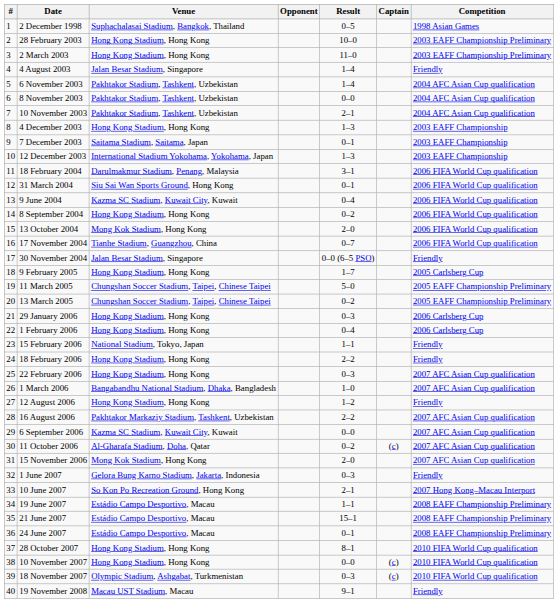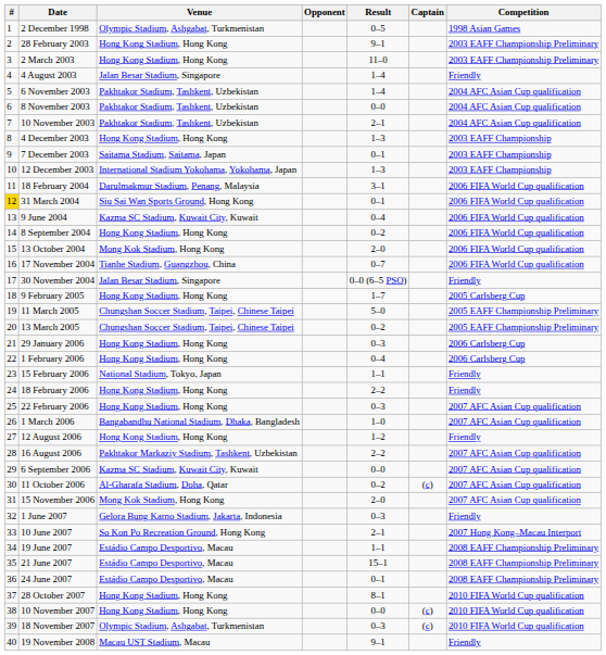 <table class="wikitable" style="font-size:90%; text-align: left;">
 <tr bgcolor="#CCCCCC" align="center">
 <th>#</th>
 <th>Date</th>
 <th>Venue</th>
 <th>Opponent</th>
 <th>Result</th>
 <th>Captain</th>
 <th>Competition</th>
 </tr>
 <tr>
 <td>1</td>
 <td>2 December 1998</td>
-<td><a href='#'>Suphachalasai Stadium</a>, <a href='#'>Bangkok</a>, Thailand</td>
+<td><a href='#'>Olympic Stadium</a>, <a href='#'>Ashgabat</a>, Turkmenistan</td>
 <td></td>
 <td align=center>0–5</td>
 <td align=center></td>
 <td><a href='#'>1998 Asian Games</a></td>
 </tr>
 <tr>
 <td>2</td>
 <td>28 February 2003</td>
 <td><a href='#'>Hong Kong Stadium</a>, Hong Kong</td>
 <td></td>
-<td align=center>10–0</td>
+<td align=center>9–1</td>
 <td align=center></td>
 <td><a href='#'>2003 EAFF Championship Preliminary</a></td>
 </tr>
 <tr>
 <td>3</td>
 <td>2 March 2003</td>
 <td><a href='#'>Hong Kong Stadium</a>, Hong Kong</td>
 <td></td>
 <td align=center>11–0</td>
 <td align=center></td>
 <td><a href='#'>2003 EAFF Championship Preliminary</a></td>
 </tr>
 <tr>
 <td>4</td>
 <td>4 August 2003</td>
 <td><a href='#'>Jalan Besar Stadium</a>, Singapore</td>
 <td></td>
 <td align=center>1–4</td>
 <td align=center></td>
 <td><a href='#'>Friendly</a></td>
 </tr>
 <tr>
 <td>5</td>
 <td>6 November 2003</td>
 <td><a href='#'>Pakhtakor Stadium</a>, <a href='#'>Tashkent</a>, Uzbekistan</td>
 <td></td>
 <td align=center>1–4</td>
 <td align=center></td>
 <td><a href='#'>2004 AFC Asian Cup qualification</a></td>
 </tr>
 <tr>
 <td>6</td>
 <td>8 November 2003</td>
 <td><a href='#'>Pakhtakor Stadium</a>, <a href='#'>Tashkent</a>, Uzbekistan</td>
 <td></td>
 <td align=center>0–0</td>
 <td align=center></td>
 <td><a href='#'>2004 AFC Asian Cup qualification</a></td>
 </tr>
 <tr>
 <td>7</td>
 <td>10 November 2003</td>
 <td><a href='#'>Pakhtakor Stadium</a>, <a href='#'>Tashkent</a>, Uzbekistan</td>
 <td></td>
 <td align=center>2–1</td>
 <td align=center></td>
 <td><a href='#'>2004 AFC Asian Cup qualification</a></td>
 </tr>
 <tr>
 <td>8</td>
 <td>4 December 2003</td>
 <td><a href='#'>Hong Kong Stadium</a>, Hong Kong</td>
 <td></td>
 <td align=center>1–3</td>
 <td align=center></td>
 <td><a href='#'>2003 EAFF Championship</a></td>
 </tr>
 <tr>
 <td>9</td>
 <td>7 December 2003</td>
 <td><a href='#'>Saitama Stadium</a>, <a href='#'>Saitama</a>, Japan</td>
 <td></td>
 <td align=center>0–1</td>
 <td align=center></td>
 <td><a href='#'>2003 EAFF Championship</a></td>
 </tr>
 <tr>
 <td>10</td>
 <td>12 December 2003</td>
 <td><a href='#'>International Stadium Yokohama</a>, <a href='#'>Yokohama</a>, Japan</td>
 <td></td>
 <td align=center>1–3</td>
 <td align=center></td>
 <td><a href='#'>2003 EAFF Championship</a></td>
 </tr>
 <tr>
 <td>11</td>
 <td>18 February 2004</td>
 <td><a href='#'>Darulmakmur Stadium</a>, <a href='#'>Penang</a>, Malaysia</td>
 <td></td>
 <td align=center>3–1</td>
 <td align=center></td>
 <td><a href='#'>2006 FIFA World Cup qualification</a></td>
 </tr>
 <tr>
-<td>12</td>
+<td style="background: gold;">12</td>
 <td>31 March 2004</td>
 <td><a href='#'>Siu Sai Wan Sports Ground</a>, Hong Kong</td>
 <td></td>
 <td align=center>0–1</td>
 <td align=center></td>
 <td><a href='#'>2006 FIFA World Cup qualification</a></td>
 </tr>
 <tr>
 <td>13</td>
 <td>9 June 2004</td>
 <td><a href='#'>Kazma SC Stadium</a>, <a href='#'>Kuwait City</a>, Kuwait</td>
 <td></td>
 <td align=center>0–4</td>
 <td align=center></td>
 <td><a href='#'>2006 FIFA World Cup qualification</a></td>
 </tr>
 <tr>
 <td>14</td>
 <td>8 September 2004</td>
 <td><a href='#'>Hong Kong Stadium</a>, Hong Kong</td>
 <td></td>
 <td align=center>0–2</td>
 <td align=center></td>
 <td><a href='#'>2006 FIFA World Cup qualification</a></td>
 </tr>
 <tr>
 <td>15</td>
 <td>13 October 2004</td>
 <td><a href='#'>Mong Kok Stadium</a>, Hong Kong</td>
 <td></td>
 <td align=center>2–0</td>
 <td align=center></td>
 <td><a href='#'>2006 FIFA World Cup qualification</a></td>
 </tr>
 <tr>
 <td>16</td>
 <td>17 November 2004</td>
 <td><a href='#'>Tianhe Stadium</a>, <a href='#'>Guangzhou</a>, China</td>
 <td></td>
 <td align=center>0–7</td>
 <td align=center></td>
 <td><a href='#'>2006 FIFA World Cup qualification</a></td>
 </tr>
 <tr>
 <td>17</td>
 <td>30 November 2004</td>
 <td><a href='#'>Jalan Besar Stadium</a>, Singapore</td>
 <td></td>
 <td align=center>0–0 (6–5 <a href='#'>PSO</a>)</td>
 <td align=center></td>
 <td><a href='#'>Friendly</a></td>
 </tr>
 <tr>
 <td>18</td>
 <td>9 February 2005</td>
 <td><a href='#'>Hong Kong Stadium</a>, Hong Kong</td>
 <td></td>
 <td align=center>1–7</td>
 <td align=center></td>
 <td><a href='#'>2005 Carlsberg Cup</a></td>
 </tr>
 <tr>
 <td>19</td>
 <td>11 March 2005</td>
 <td><a href='#'>Chungshan Soccer Stadium</a>, <a href='#'>Taipei</a>, <a href='#'>Chinese Taipei</a></td>
 <td></td>
 <td align=center>5–0</td>
 <td align=center></td>
 <td><a href='#'>2005 EAFF Championship Preliminary</a></td>
 </tr>
 <tr>
 <td>20</td>
 <td>13 March 2005</td>
 <td><a href='#'>Chungshan Soccer Stadium</a>, <a href='#'>Taipei</a>, <a href='#'>Chinese Taipei</a></td>
 <td></td>
 <td align=center>0–2</td>
 <td align=center></td>
 <td><a href='#'>2005 EAFF Championship Preliminary</a></td>
 </tr>
 <tr>
 <td>21</td>
 <td>29 January 2006</td>
 <td><a href='#'>Hong Kong Stadium</a>, Hong Kong</td>
 <td></td>
 <td align=center>0–3</td>
 <td align=center></td>
 <td><a href='#'>2006 Carlsberg Cup</a></td>
 </tr>
 <tr>
 <td>22</td>
 <td>1 February 2006</td>
 <td><a href='#'>Hong Kong Stadium</a>, Hong Kong</td>
 <td></td>
 <td align=center>0–4</td>
 <td align=center></td>
 <td><a href='#'>2006 Carlsberg Cup</a></td>
 </tr>
 <tr>
 <td>23</td>
 <td>15 February 2006</td>
 <td><a href='#'>National Stadium</a>, Tokyo, Japan</td>
 <td></td>
 <td align=center>1–1</td>
 <td align=center></td>
 <td><a href='#'>Friendly</a></td>
 </tr>
 <tr>
 <td>24</td>
 <td>18 February 2006</td>
 <td><a href='#'>Hong Kong Stadium</a>, Hong Kong</td>
 <td></td>
 <td align=center>2–2</td>
 <td align=center></td>
 <td><a href='#'>Friendly</a></td>
 </tr>
 <tr>
 <td>25</td>
 <td>22 February 2006</td>
 <td><a href='#'>Hong Kong Stadium</a>, Hong Kong</td>
 <td></td>
 <td align=center>0–3</td>
 <td align=center></td>
 <td><a href='#'>2007 AFC Asian Cup qualification</a></td>
 </tr>
 <tr>
 <td>26</td>
 <td>1 March 2006</td>
 <td><a href='#'>Bangabandhu National Stadium</a>, <a href='#'>Dhaka</a>, Bangladesh</td>
 <td></td>
 <td align=center>1–0</td>
 <td align=center></td>
 <td><a href='#'>2007 AFC Asian Cup qualification</a></td>
 </tr>
 <tr>
 <td>27</td>
 <td>12 August 2006</td>
 <td><a href='#'>Hong Kong Stadium</a>, Hong Kong</td>
 <td></td>
 <td align=center>1–2</td>
 <td align=center></td>
 <td><a href='#'>Friendly</a></td>
 </tr>
 <tr>
 <td>28</td>
 <td>16 August 2006</td>
 <td><a href='#'>Pakhtakor Markaziy Stadium</a>, <a href='#'>Tashkent</a>, Uzbekistan</td>
 <td></td>
 <td align=center>2–2</td>
 <td align=center></td>
 <td><a href='#'>2007 AFC Asian Cup qualification</a></td>
 </tr>
 <tr>
 <td>29</td>
 <td>6 September 2006</td>
 <td><a href='#'>Kazma SC Stadium</a>, <a href='#'>Kuwait City</a>, Kuwait</td>
 <td></td>
 <td align=center>0–0</td>
 <td align=center></td>
 <td><a href='#'>2007 AFC Asian Cup qualification</a></td>
 </tr>
 <tr>
 <td>30</td>
 <td>11 October 2006</td>
 <td><a href='#'>Al-Gharafa Stadium</a>, <a href='#'>Doha</a>, Qatar</td>
 <td></td>
 <td align=center>0–2</td>
 <td align=center>(<a href='#'>c</a>)</td>
 <td><a href='#'>2007 AFC Asian Cup qualification</a></td>
 </tr>
 <tr>
 <td>31</td>
 <td>15 November 2006</td>
 <td><a href='#'>Mong Kok Stadium</a>, Hong Kong</td>
 <td></td>
 <td align=center>2–0</td>
 <td align=center></td>
 <td><a href='#'>2007 AFC Asian Cup qualification</a></td>
 </tr>
 <tr>
 <td>32</td>
 <td>1 June 2007</td>
 <td><a href='#'>Gelora Bung Karno Stadium</a>, <a href='#'>Jakarta</a>, Indonesia</td>
 <td></td>
 <td align=center>0–3</td>
 <td align=center></td>
 <td><a href='#'>Friendly</a></td>
 </tr>
 <tr>
 <td>33</td>
 <td>10 June 2007</td>
 <td><a href='#'>So Kon Po Recreation Ground</a>, Hong Kong</td>
 <td></td>
 <td align=center>2–1</td>
 <td align=center></td>
 <td><a href='#'>2007 Hong Kong–Macau Interport</a></td>
 </tr>
 <tr>
 <td>34</td>
 <td>19 June 2007</td>
 <td><a href='#'>Estádio Campo Desportivo</a>, Macau</td>
 <td></td>
 <td align=center>1–1</td>
 <td align=center></td>
 <td><a href='#'>2008 EAFF Championship Preliminary</a></td>
 </tr>
 <tr>
 <td>35</td>
 <td>21 June 2007</td>
 <td><a href='#'>Estádio Campo Desportivo</a>, Macau</td>
 <td></td>
 <td align=center>15–1</td>
 <td align=center></td>
 <td><a href='#'>2008 EAFF Championship Preliminary</a></td>
 </tr>
 <tr>
 <td>36</td>
 <td>24 June 2007</td>
 <td><a href='#'>Estádio Campo Desportivo</a>, Macau</td>
 <td></td>
 <td align=center>0–1</td>
 <td align=center></td>
 <td><a href='#'>2008 EAFF Championship Preliminary</a></td>
 </tr>
 <tr>
 <td>37</td>
 <td>28 October 2007</td>
 <td><a href='#'>Hong Kong Stadium</a>, Hong Kong</td>
 <td></td>
 <td align=center>8–1</td>
 <td align=center></td>
 <td><a href='#'>2010 FIFA World Cup qualification</a></td>
 </tr>
 <tr>
 <td>38</td>
 <td>10 November 2007</td>
 <td><a href='#'>Hong Kong Stadium</a>, Hong Kong</td>
 <td></td>
 <td align=center>0–0</td>
 <td align=center>(<a href='#'>c</a>)</td>
 <td><a href='#'>2010 FIFA World Cup qualification</a></td>
 </tr>
 <tr>
 <td>39</td>
 <td>18 November 2007</td>
 <td><a href='#'>Olympic Stadium</a>, <a href='#'>Ashgabat</a>, Turkmenistan</td>
 <td></td>
 <td align=center>0–3</td>
 <td align=center>(<a href='#'>c</a>)</td>
 <td><a href='#'>2010 FIFA World Cup qualification</a></td>
 </tr>
 <tr>
 <td>40</td>
 <td>19 November 2008</td>
 <td><a href='#'>Macau UST Stadium</a>, Macau</td>
 <td></td>
 <td align=center>9–1</td>
 <td align=center></td>
 <td><a href='#'>Friendly</a></td>
 </tr>
 </table>
